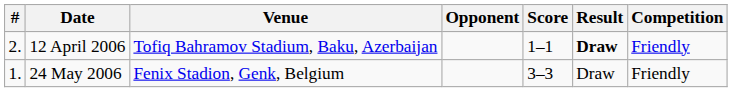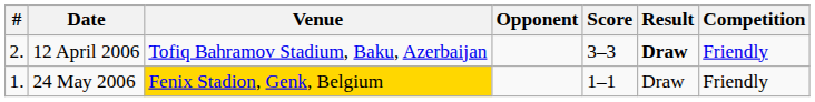 <table class="wikitable">
 <tr>
 <th>#</th>
 <th>Date</th>
 <th>Venue</th>
 <th>Opponent</th>
 <th>Score</th>
 <th>Result</th>
 <th>Competition</th>
 </tr>
 <tr>
 <td>2.</td>
 <td>12 April 2006</td>
 <td><a href='#'>Tofiq Bahramov Stadium</a>, <a href='#'>Baku</a>, <a href='#'>Azerbaijan</a></td>
 <td></td>
-<td>1–1</td>
+<td>3–3</td>
 <td><strong>Draw</strong></td>
 <td><a href='#'>Friendly</a></td>
 </tr>
 <tr>
 <td>1.</td>
 <td>24 May 2006</td>
-<td><a href='#'>Fenix Stadion</a>, <a href='#'>Genk</a>, Belgium</td>
+<td style="background: gold;"><a href='#'>Fenix Stadion</a>, <a href='#'>Genk</a>, Belgium</td>
 <td></td>
-<td>3–3</td>
+<td>1–1</td>
 <td>Draw</td>
 <td>Friendly</td>
 </tr>
 </table>
